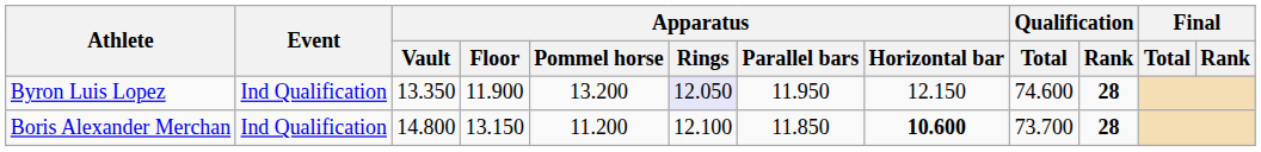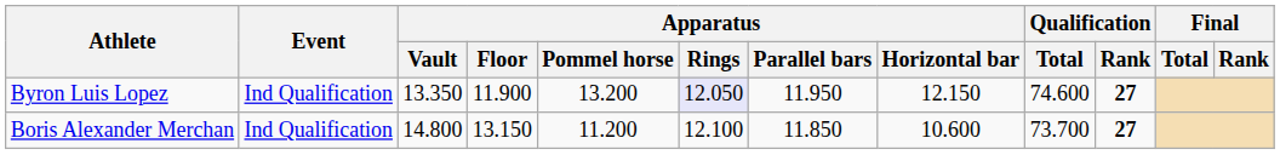 <table class="wikitable" style="font-size:90%">
 <tr>
 <th rowspan="2">Athlete</th>
 <th rowspan="2">Event</th>
 <th colspan = "6">Apparatus</th>
 <th colspan = "2">Qualification</th>
 <th colspan = "2">Final</th>
 </tr>
 <tr>
 <th>Vault</th>
 <th>Floor</th>
 <th>Pommel horse</th>
 <th>Rings</th>
 <th>Parallel bars</th>
 <th>Horizontal bar</th>
 <th>Total</th>
 <th>Rank</th>
 <th>Total</th>
 <th>Rank</th>
 </tr>
 <tr>
 <td><a href='#'>Byron Luis Lopez</a></td>
 <td><a href='#'>Ind Qualification</a></td>
 <td align=center>13.350</td>
 <td align=center>11.900</td>
 <td align=center>13.200</td>
 <td align=center style="background: lavender;">12.050</td>
 <td align=center>11.950</td>
 <td align=center>12.150</td>
 <td align=center>74.600</td>
-<td align=center><strong>28</strong></td>
+<td align=center><strong>27</strong></td>
 <td align=center colspan=2 bgcolor=wheat></td>
 </tr>
 <tr>
 <td><a href='#'>Boris Alexander Merchan</a></td>
 <td><a href='#'>Ind Qualification</a></td>
 <td align=center>14.800</td>
 <td align=center>13.150</td>
 <td align=center>11.200</td>
 <td align=center>12.100</td>
 <td align=center>11.850</td>
-<td align=center><strong>10.600</strong></td>
+<td align=center>10.600</td>
 <td align=center>73.700</td>
-<td align=center><strong>28</strong></td>
+<td align=center><strong>27</strong></td>
 <td align=center colspan=2 bgcolor=wheat></td>
 </tr>
 </table>
